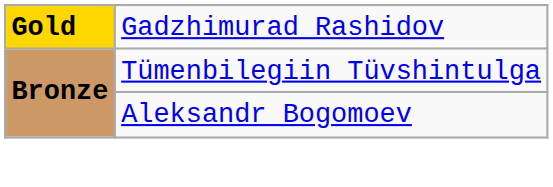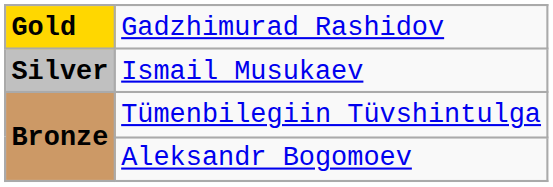 <table class="wikitable">
 <tr>
 <td bgcolor="gold"><strong>Gold</strong></td>
 <td> <a href='#'>Gadzhimurad Rashidov</a></td>
+</tr>
+<tr>
+<td bgcolor="silver"><strong>Silver</strong></td>
+<td> <a href='#'>Ismail Musukaev</a></td>
 </tr>
 <tr>
 <td rowspan="2" bgcolor="#cc9966"><strong>Bronze</strong></td>
 <td> <a href='#'>Tümenbilegiin Tüvshintulga</a></td>
 </tr>
 <tr>
 <td> <a href='#'>Aleksandr Bogomoev</a></td>
 </tr>
 </table>
